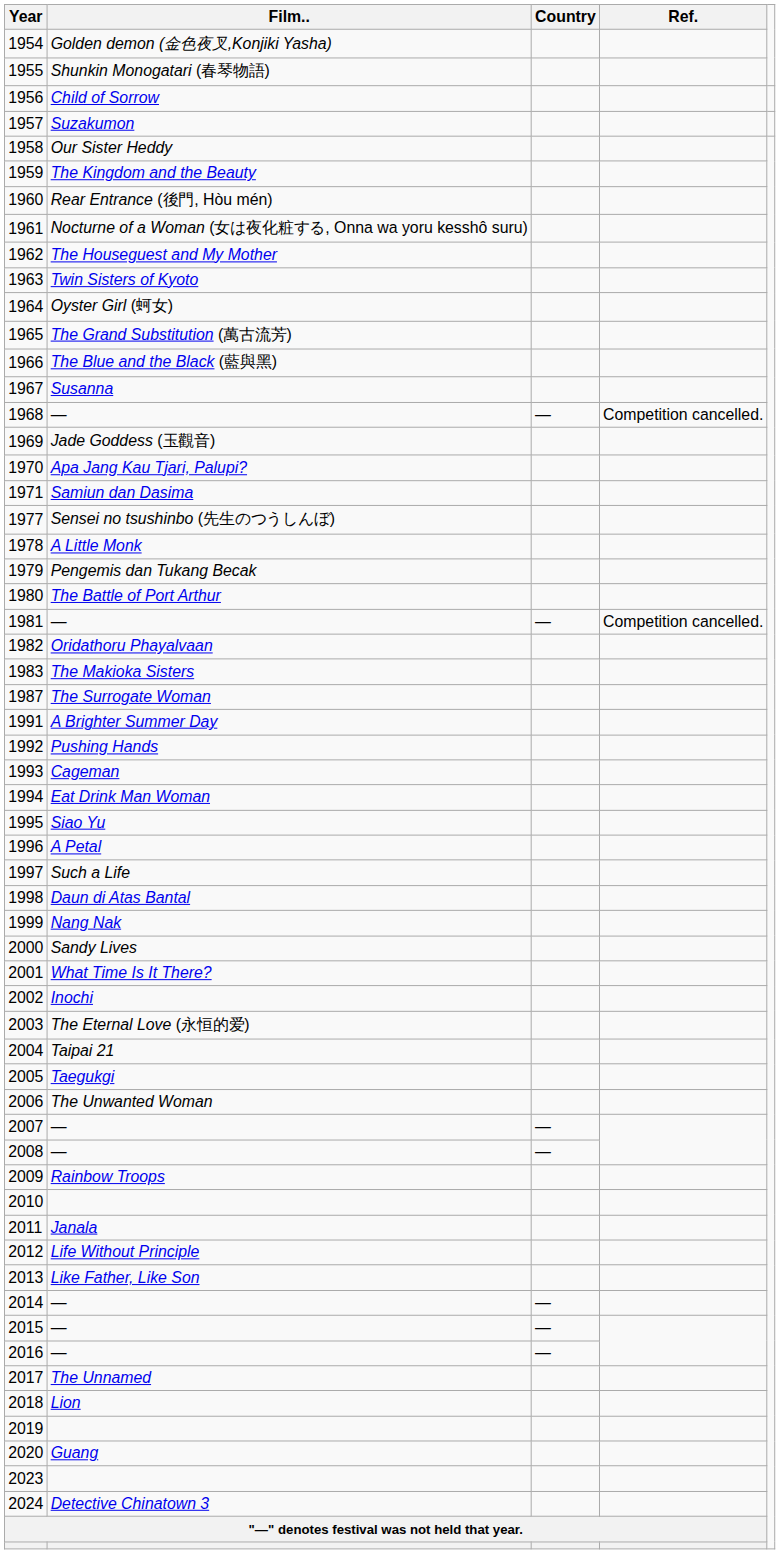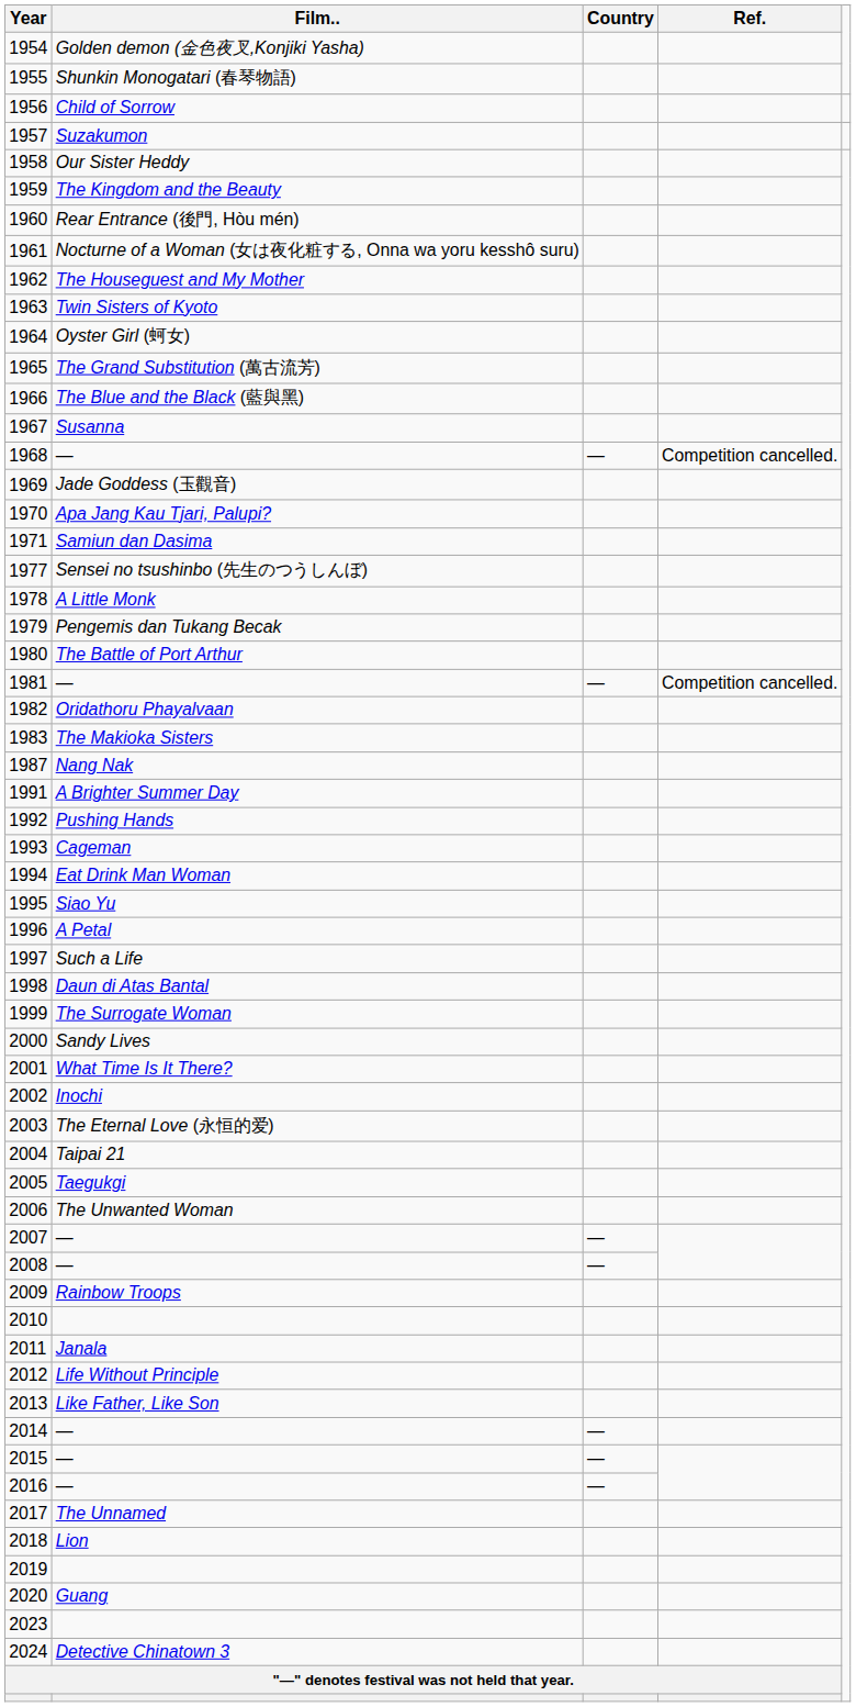 <table class="wikitable sortable">
 <tr>
 <th>Year</th>
 <th>Film..</th>
 <th>Country</th>
 <th class="unsortable">Ref.</th>
 </tr>
 <tr>
 <td>1954</td>
 <td><em>Golden demon (金色夜叉,Konjiki Yasha)</em></td>
 <td></td>
 <td></td>
 </tr>
 <tr>
 <td>1955</td>
 <td><em>Shunkin Monogatari</em> (春琴物語)</td>
 <td></td>
 <td></td>
 </tr>
 <tr>
 <td>1956</td>
 <td><em><a href='#'>Child of Sorrow</a></em></td>
 <td></td>
 <td></td>
 <td></td>
 </tr>
 <tr>
 <td>1957</td>
 <td><em><a href='#'>Suzakumon</a></em></td>
 <td></td>
 <td></td>
 <td></td>
 </tr>
 <tr>
 <td>1958</td>
 <td><em>Our Sister Heddy</em></td>
 <td></td>
 <td></td>
 </tr>
 <tr>
 <td>1959</td>
 <td><em><a href='#'>The Kingdom and the Beauty</a></em></td>
 <td></td>
 <td></td>
 </tr>
 <tr>
 <td>1960</td>
 <td><em>Rear Entrance</em> (後門, Hòu mén)</td>
 <td></td>
 <td></td>
 </tr>
 <tr>
 <td>1961</td>
 <td><em>Nocturne of a Woman</em> (女は夜化粧する, Onna wa yoru kesshô suru)</td>
 <td></td>
 <td></td>
 </tr>
 <tr>
 <td>1962</td>
 <td><em><a href='#'>The Houseguest and My Mother</a></em></td>
 <td></td>
 <td></td>
 </tr>
 <tr>
 <td>1963</td>
 <td><em><a href='#'>Twin Sisters of Kyoto</a></em></td>
 <td></td>
 <td></td>
 </tr>
 <tr>
 <td>1964</td>
 <td><em>Oyster Girl</em> (蚵女)</td>
 <td></td>
 <td></td>
 </tr>
 <tr>
 <td>1965</td>
 <td><em><a href='#'>The Grand Substitution</a></em> (萬古流芳)</td>
 <td></td>
 <td></td>
 </tr>
 <tr>
 <td>1966</td>
 <td><em><a href='#'>The Blue and the Black</a></em> (藍與黑)</td>
 <td></td>
 <td></td>
 </tr>
 <tr>
 <td>1967</td>
 <td><em><a href='#'>Susanna</a></em></td>
 <td></td>
 <td></td>
 </tr>
 <tr>
 <td>1968</td>
 <td>—</td>
 <td>—</td>
 <td>Competition cancelled.</td>
 </tr>
 <tr>
 <td>1969</td>
 <td><em>Jade Goddess</em> (玉觀音)</td>
 <td></td>
 <td></td>
 </tr>
 <tr>
 <td>1970</td>
 <td><em><a href='#'>Apa Jang Kau Tjari, Palupi?</a></em></td>
 <td></td>
 <td></td>
 </tr>
 <tr>
 <td>1971</td>
 <td><em><a href='#'>Samiun dan Dasima</a></em></td>
 <td></td>
 <td></td>
 </tr>
 <tr>
 <td>1977</td>
 <td><em>Sensei no tsushinbo</em> (先生のつうしんぼ)</td>
 <td></td>
 <td></td>
 </tr>
 <tr>
 <td>1978</td>
 <td><em><a href='#'>A Little Monk</a></em></td>
 <td></td>
 <td></td>
 </tr>
 <tr>
 <td>1979</td>
 <td><em>Pengemis dan Tukang Becak</em></td>
 <td></td>
 <td></td>
 </tr>
 <tr>
 <td>1980</td>
 <td><em><a href='#'>The Battle of Port Arthur</a></em></td>
 <td></td>
 <td></td>
 </tr>
 <tr>
 <td>1981</td>
 <td>—</td>
 <td>—</td>
 <td>Competition cancelled.</td>
 </tr>
 <tr>
 <td>1982</td>
 <td><em><a href='#'>Oridathoru Phayalvaan</a></em></td>
 <td></td>
 <td></td>
 </tr>
 <tr>
 <td>1983</td>
 <td><em><a href='#'>The Makioka Sisters</a></em></td>
 <td></td>
 <td></td>
 </tr>
 <tr>
 <td>1987</td>
-<td><em><a href='#'>The Surrogate Woman</a></em></td>
+<td><em><a href='#'>Nang Nak</a></em></td>
 <td></td>
 <td></td>
 </tr>
 <tr>
 <td>1991</td>
 <td><em><a href='#'>A Brighter Summer Day</a></em></td>
 <td></td>
 <td></td>
 </tr>
 <tr>
 <td>1992</td>
 <td><em><a href='#'>Pushing Hands</a></em></td>
 <td></td>
 <td></td>
 </tr>
 <tr>
 <td>1993</td>
 <td><em><a href='#'>Cageman</a></em></td>
 <td></td>
 <td></td>
 </tr>
 <tr>
 <td>1994</td>
 <td><em><a href='#'>Eat Drink Man Woman</a></em></td>
 <td></td>
 <td></td>
 </tr>
 <tr>
 <td>1995</td>
 <td><em><a href='#'>Siao Yu</a></em></td>
 <td></td>
 <td></td>
 </tr>
 <tr>
 <td>1996</td>
 <td><em><a href='#'>A Petal</a></em></td>
 <td></td>
 <td></td>
 </tr>
 <tr>
 <td>1997</td>
 <td><em>Such a Life</em></td>
 <td></td>
 <td></td>
 </tr>
 <tr>
 <td>1998</td>
 <td><em><a href='#'>Daun di Atas Bantal</a></em></td>
 <td></td>
 <td></td>
 </tr>
 <tr>
 <td>1999</td>
-<td><em><a href='#'>Nang Nak</a></em></td>
+<td><em><a href='#'>The Surrogate Woman</a></em></td>
 <td></td>
 <td></td>
 </tr>
 <tr>
 <td>2000</td>
 <td><em>Sandy Lives</em></td>
 <td></td>
 <td></td>
 </tr>
 <tr>
 <td>2001</td>
 <td><em><a href='#'>What Time Is It There?</a></em></td>
 <td></td>
 <td></td>
 </tr>
 <tr>
 <td>2002</td>
 <td><em><a href='#'>Inochi</a></em></td>
 <td></td>
 <td></td>
 </tr>
 <tr>
 <td>2003</td>
 <td><em>The Eternal Love</em> (永恒的爱)</td>
 <td></td>
 <td></td>
 </tr>
 <tr>
 <td>2004</td>
 <td><em>Taipai 21</em></td>
 <td></td>
 <td></td>
 </tr>
 <tr>
 <td>2005</td>
 <td><em><a href='#'>Taegukgi</a></em></td>
 <td></td>
 <td></td>
 </tr>
 <tr>
 <td>2006</td>
 <td><em>The Unwanted Woman</em></td>
 <td></td>
 <td></td>
 </tr>
 <tr>
 <td>2007</td>
 <td>—</td>
 <td>—</td>
 <td rowspan="2"></td>
 </tr>
 <tr>
 <td>2008</td>
 <td>—</td>
 <td>—</td>
 </tr>
 <tr>
 <td>2009</td>
 <td><em><a href='#'>Rainbow Troops</a></em></td>
 <td></td>
 <td></td>
 </tr>
 <tr>
 <td>2010</td>
 <td></td>
 <td></td>
 <td></td>
 </tr>
 <tr>
 <td>2011</td>
 <td><em><a href='#'>Janala</a></em></td>
 <td></td>
 <td></td>
 </tr>
 <tr>
 <td>2012</td>
 <td><em><a href='#'>Life Without Principle</a></em></td>
 <td></td>
 <td></td>
 </tr>
 <tr>
 <td>2013</td>
 <td><em><a href='#'>Like Father, Like Son</a></em></td>
 <td></td>
 <td></td>
 </tr>
 <tr>
 <td>2014</td>
 <td>—</td>
 <td>—</td>
 <td></td>
 </tr>
 <tr>
 <td>2015</td>
 <td>—</td>
 <td>—</td>
 <td rowspan="2"></td>
 </tr>
 <tr>
 <td>2016</td>
 <td>—</td>
 <td>—</td>
 </tr>
 <tr>
 <td>2017</td>
 <td><em><a href='#'>The Unnamed</a></em></td>
 <td></td>
 <td></td>
 </tr>
 <tr>
 <td>2018</td>
 <td><em><a href='#'>Lion</a></em></td>
 <td></td>
 <td></td>
 </tr>
 <tr>
 <td>2019</td>
 <td></td>
 <td></td>
 <td></td>
 </tr>
 <tr>
 <td>2020</td>
 <td><em><a href='#'>Guang</a></em></td>
 <td></td>
 <td></td>
 </tr>
 <tr>
 <td>2023</td>
 <td></td>
 <td></td>
 <td></td>
 </tr>
 <tr>
 <td>2024</td>
 <td><em><a href='#'>Detective Chinatown 3</a></em></td>
 <td></td>
 <td></td>
 </tr>
 <tr>
 <th colspan="4" align="center"><small>"—" denotes festival was not held that year.</small></th>
 </tr>
 <tr>
 <th></th>
 <th></th>
 <th></th>
 <th></th>
 </tr>
 </table>
